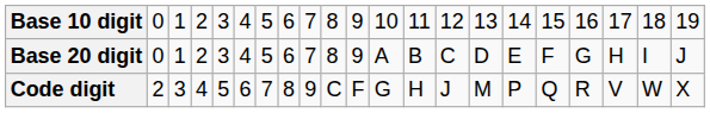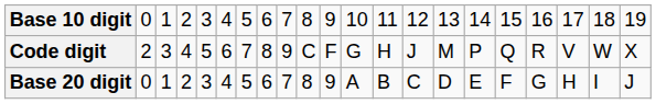 <table class="wikitable">
 <tr>
 <th style="text-align: left">Base 10 digit</th>
 <td>0</td>
 <td>1</td>
 <td>2</td>
 <td>3</td>
 <td>4</td>
 <td>5</td>
 <td>6</td>
 <td>7</td>
 <td>8</td>
 <td>9</td>
 <td>10</td>
 <td>11</td>
 <td>12</td>
 <td>13</td>
 <td>14</td>
 <td>15</td>
 <td>16</td>
 <td>17</td>
 <td>18</td>
 <td>19</td>
 </tr>
 <tr>
+<th style="text-align: left">Code digit</th>
+<td>2</td>
+<td>3</td>
+<td>4</td>
+<td>5</td>
+<td>6</td>
+<td>7</td>
+<td>8</td>
+<td>9</td>
+<td>C</td>
+<td>F</td>
+<td>G</td>
+<td>H</td>
+<td>J</td>
+<td>M</td>
+<td>P</td>
+<td>Q</td>
+<td>R</td>
+<td>V</td>
+<td>W</td>
+<td>X</td>
+</tr>
+<tr>
 <th style="text-align: left">Base 20 digit</th>
 <td>0</td>
 <td>1</td>
 <td>2</td>
 <td>3</td>
 <td>4</td>
 <td>5</td>
 <td>6</td>
 <td>7</td>
 <td>8</td>
 <td>9</td>
 <td>A</td>
 <td>B</td>
 <td>C</td>
 <td>D</td>
 <td>E</td>
 <td>F</td>
 <td>G</td>
 <td>H</td>
 <td>I</td>
 <td>J</td>
 </tr>
-<tr>
-<th style="text-align: left">Code digit</th>
-<td>2</td>
-<td>3</td>
-<td>4</td>
-<td>5</td>
-<td>6</td>
-<td>7</td>
-<td>8</td>
-<td>9</td>
-<td>C</td>
-<td>F</td>
-<td>G</td>
-<td>H</td>
-<td>J</td>
-<td>M</td>
-<td>P</td>
-<td>Q</td>
-<td>R</td>
-<td>V</td>
-<td>W</td>
-<td>X</td>
-</tr>
 </table>
